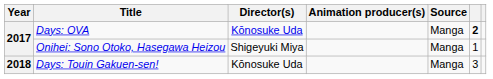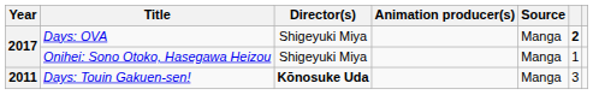 <table class="wikitable sortable plainrowheaders">
 <tr>
 <th scope="col" class="unsortable" width=10>Year</th>
 <th scope="col">Title</th>
 <th scope="col">Director(s)</th>
 <th scope="col">Animation producer(s)</th>
 <th scope="col">Source</th>
 <th scope="col"></th>
 <th scope="col" class="unsortable"></th>
 </tr>
 <tr>
 <th scope="row" rowspan="2">2017</th>
 <td><em><a href='#'>Days: OVA</a></em></td>
-<td style=text-align:center><a href='#'>Kōnosuke Uda</a></td>
+<td style=text-align:center>Shigeyuki Miya</td>
 <td></td>
 <td>Manga</td>
 <td><strong>2</strong></td>
 <td></td>
 </tr>
 <tr>
 <td><em><a href='#'>Onihei: Sono Otoko, Hasegawa Heizou</a></em></td>
 <td style=text-align:center>Shigeyuki Miya</td>
 <td></td>
 <td>Manga</td>
 <td>1</td>
 <td></td>
 </tr>
 <tr>
-<th scope="row">2018</th>
+<th scope="row">2011</th>
 <td><em><a href='#'>Days: Touin Gakuen-sen!</a></em></td>
-<td style=text-align:center>Kōnosuke Uda</td>
+<td style=text-align:center><strong>Kōnosuke Uda</strong></td>
 <td></td>
 <td>Manga</td>
 <td>3</td>
 <td></td>
 </tr>
 </table>
